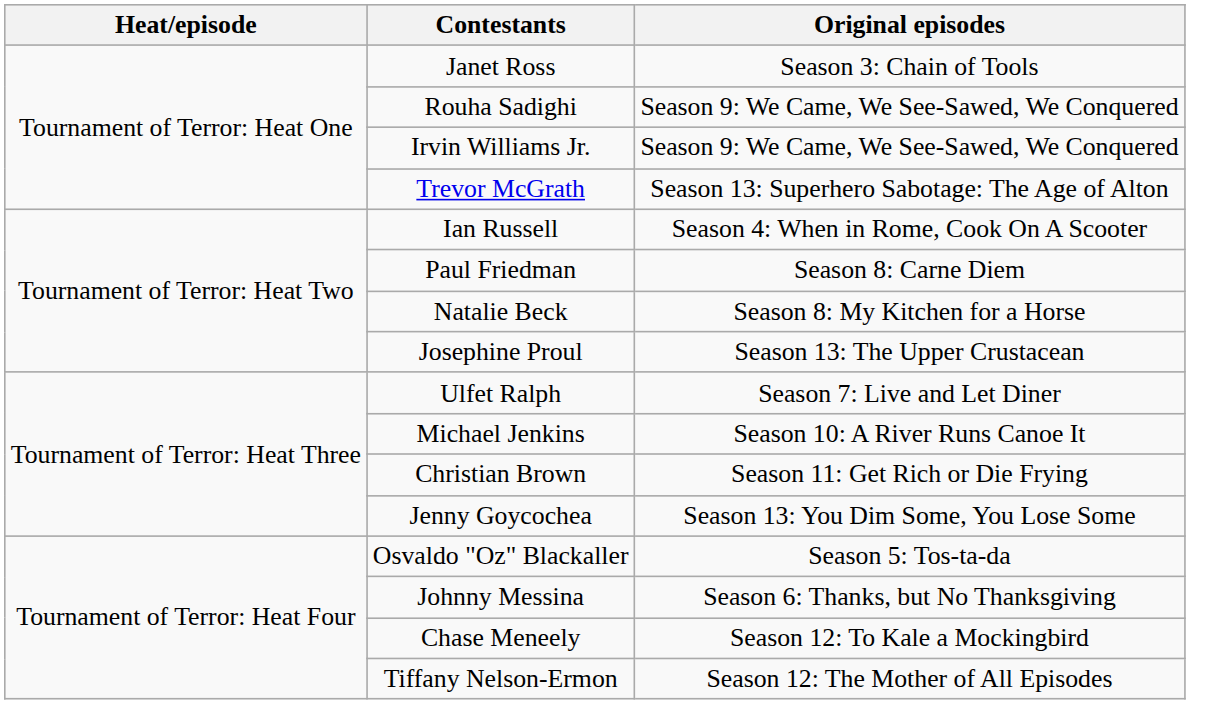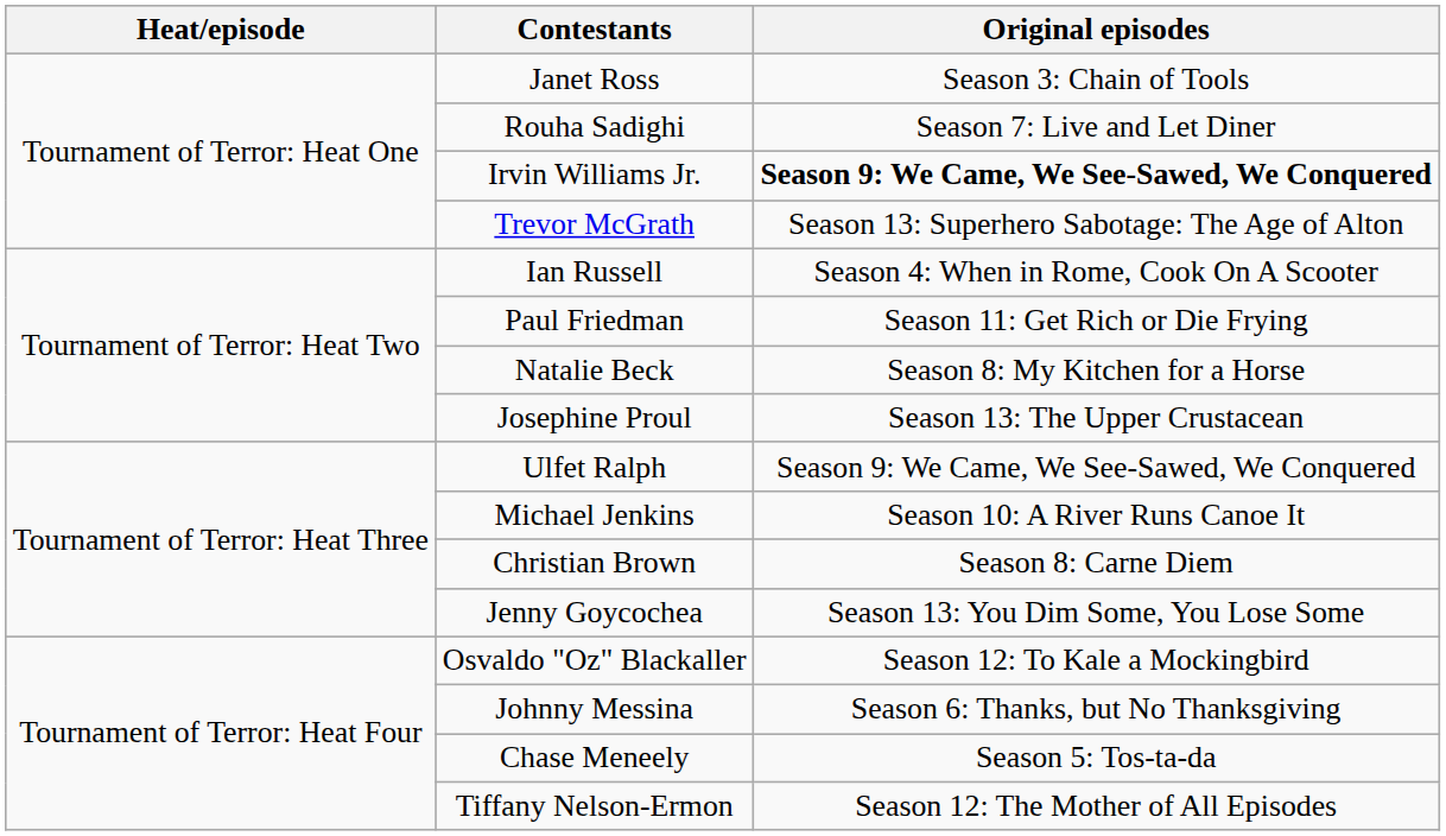 <table class="wikitable" style="text-align:center">
 <tr>
 <th>Heat/episode</th>
 <th>Contestants</th>
 <th>Original episodes</th>
 </tr>
 <tr>
 <td rowspan="4">Tournament of Terror: Heat One</td>
 <td>Janet Ross</td>
 <td>Season 3: Chain of Tools</td>
 </tr>
 <tr>
 <td>Rouha Sadighi</td>
-<td>Season 9: We Came, We See-Sawed, We Conquered</td>
+<td>Season 7: Live and Let Diner</td>
 </tr>
 <tr>
 <td>Irvin Williams Jr.</td>
-<td>Season 9: We Came, We See-Sawed, We Conquered</td>
+<td><strong>Season 9: We Came, We See-Sawed, We Conquered</strong></td>
 </tr>
 <tr>
 <td><a href='#'>Trevor McGrath</a></td>
 <td>Season 13: Superhero Sabotage: The Age of Alton</td>
 </tr>
 <tr>
 <td rowspan="4">Tournament of Terror: Heat Two</td>
 <td>Ian Russell</td>
 <td>Season 4: When in Rome, Cook On A Scooter</td>
 </tr>
 <tr>
 <td>Paul Friedman</td>
-<td>Season 8: Carne Diem</td>
+<td>Season 11: Get Rich or Die Frying</td>
 </tr>
 <tr>
 <td>Natalie Beck</td>
 <td>Season 8: My Kitchen for a Horse</td>
 </tr>
 <tr>
 <td>Josephine Proul</td>
 <td>Season 13: The Upper Crustacean</td>
 </tr>
 <tr>
 <td rowspan="4">Tournament of Terror: Heat Three</td>
 <td>Ulfet Ralph</td>
-<td>Season 7: Live and Let Diner</td>
+<td>Season 9: We Came, We See-Sawed, We Conquered</td>
 </tr>
 <tr>
 <td>Michael Jenkins</td>
 <td>Season 10: A River Runs Canoe It</td>
 </tr>
 <tr>
 <td>Christian Brown</td>
-<td>Season 11: Get Rich or Die Frying</td>
+<td>Season 8: Carne Diem</td>
 </tr>
 <tr>
 <td>Jenny Goycochea</td>
 <td>Season 13: You Dim Some, You Lose Some</td>
 </tr>
 <tr>
 <td rowspan="4">Tournament of Terror: Heat Four</td>
 <td>Osvaldo "Oz" Blackaller</td>
-<td>Season 5: Tos-ta-da</td>
+<td>Season 12: To Kale a Mockingbird</td>
 </tr>
 <tr>
 <td>Johnny Messina</td>
 <td>Season 6: Thanks, but No Thanksgiving</td>
 </tr>
 <tr>
 <td>Chase Meneely</td>
-<td>Season 12: To Kale a Mockingbird</td>
+<td>Season 5: Tos-ta-da</td>
 </tr>
 <tr>
 <td>Tiffany Nelson-Ermon</td>
 <td>Season 12: The Mother of All Episodes</td>
 </tr>
 </table>
